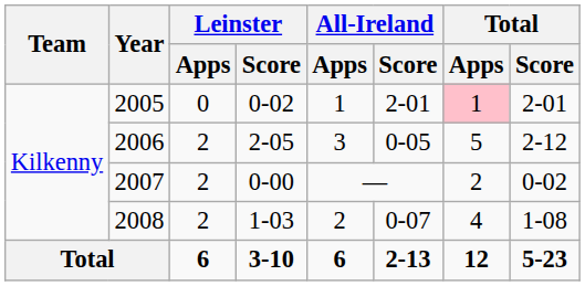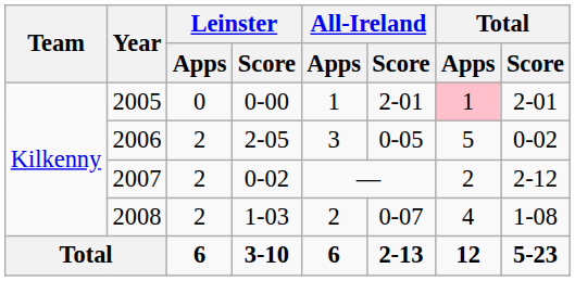 <table class="wikitable" style="text-align:center">
 <tr>
 <th rowspan="2">Team</th>
 <th rowspan="2">Year</th>
 <th colspan="2"><a href='#'>Leinster</a></th>
 <th colspan="2"><a href='#'>All-Ireland</a></th>
 <th colspan="2">Total</th>
 </tr>
 <tr>
 <th>Apps</th>
 <th>Score</th>
 <th>Apps</th>
 <th>Score</th>
 <th>Apps</th>
 <th>Score</th>
 </tr>
 <tr>
 <td rowspan="4"><a href='#'>Kilkenny</a></td>
 <td>2005</td>
 <td>0</td>
-<td>0-02</td>
+<td>0-00</td>
 <td>1</td>
 <td>2-01</td>
 <td style="background: pink;">1</td>
 <td>2-01</td>
 </tr>
 <tr>
 <td>2006</td>
 <td>2</td>
 <td>2-05</td>
 <td>3</td>
 <td>0-05</td>
 <td>5</td>
-<td>2-12</td>
+<td>0-02</td>
 </tr>
 <tr>
 <td>2007</td>
 <td>2</td>
-<td>0-00</td>
+<td>0-02</td>
 <td colspan=2>—</td>
 <td>2</td>
-<td>0-02</td>
+<td>2-12</td>
 </tr>
 <tr>
 <td>2008</td>
 <td>2</td>
 <td>1-03</td>
 <td>2</td>
 <td>0-07</td>
 <td>4</td>
 <td>1-08</td>
 </tr>
 <tr>
 <th colspan="2">Total</th>
 <td><strong>6</strong></td>
 <td><strong>3-10</strong></td>
 <td><strong>6</strong></td>
 <td><strong>2-13</strong></td>
 <td><strong>12</strong></td>
 <td><strong>5-23</strong></td>
 </tr>
 </table>
